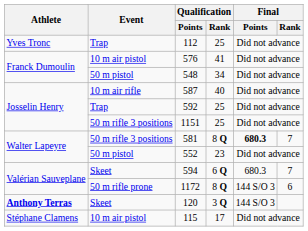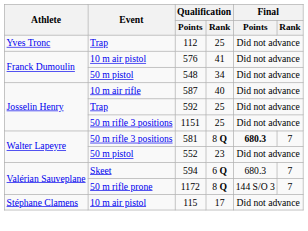 <table class="wikitable" style="font-size:90%">
 <tr>
 <th rowspan="2">Athlete</th>
 <th rowspan="2">Event</th>
 <th colspan=2>Qualification</th>
 <th colspan=2>Final</th>
 </tr>
 <tr style="font-size:95%">
 <th>Points</th>
 <th>Rank</th>
 <th>Points</th>
 <th>Rank</th>
 </tr>
 <tr align=center>
 <td align=left><a href='#'>Yves Tronc</a></td>
 <td align=left><a href='#'>Trap</a></td>
 <td>112</td>
 <td>25</td>
 <td colspan=2>Did not advance</td>
 </tr>
 <tr align=center>
 <td align=left rowspan=2><a href='#'>Franck Dumoulin</a></td>
 <td align=left><a href='#'>10 m air pistol</a></td>
 <td>576</td>
 <td>41</td>
 <td colspan=2>Did not advance</td>
 </tr>
 <tr align=center>
 <td align=left><a href='#'>50 m pistol</a></td>
 <td>548</td>
 <td>34</td>
 <td colspan=2>Did not advance</td>
 </tr>
 <tr align=center>
 <td align=left rowspan=3><a href='#'>Josselin Henry</a></td>
 <td align=left><a href='#'>10 m air rifle</a></td>
 <td>587</td>
 <td>40</td>
 <td colspan=2>Did not advance</td>
 </tr>
 <tr align=center>
 <td align=left><a href='#'>Trap</a></td>
 <td>592</td>
 <td>25</td>
 <td colspan=2>Did not advance</td>
 </tr>
 <tr align=center>
 <td align=left><a href='#'>50 m rifle 3 positions</a></td>
 <td>1151</td>
 <td>25</td>
 <td colspan=2>Did not advance</td>
 </tr>
 <tr align=center>
 <td align=left rowspan=2><a href='#'>Walter Lapeyre</a></td>
 <td align=left><a href='#'>50 m rifle 3 positions</a></td>
 <td>581</td>
 <td>8 <strong>Q</strong></td>
 <td><strong>680.3</strong></td>
 <td>7</td>
 </tr>
 <tr align=center>
 <td align=left><a href='#'>50 m pistol</a></td>
 <td>552</td>
 <td>23</td>
 <td colspan=2>Did not advance</td>
 </tr>
 <tr align=center>
 <td align=left rowspan=2><a href='#'>Valérian Sauveplane</a></td>
 <td align=left><a href='#'>Skeet</a></td>
 <td>594</td>
 <td>6 <strong>Q</strong></td>
 <td>680.3</td>
 <td>7</td>
 </tr>
 <tr align=center>
 <td align=left><a href='#'>50 m rifle prone</a></td>
 <td>1172</td>
 <td>8 <strong>Q</strong></td>
 <td>144 S/O 3</td>
-<td>6</td>
-</tr>
-<tr align=center>
-<td align=left><strong><a href='#'>Anthony Terras</a></strong></td>
-<td align=left><a href='#'>Skeet</a></td>
-<td>120</td>
-<td>3 <strong>Q</strong></td>
-<td>144 S/O 3</td>
-<td></td>
+<td>7</td>
 </tr>
 <tr align=center>
 <td align=left><a href='#'>Stéphane Clamens</a></td>
 <td align=left><a href='#'>10 m air pistol</a></td>
 <td>115</td>
 <td>17</td>
 <td colspan=2>Did not advance</td>
 </tr>
 </table>
